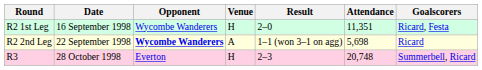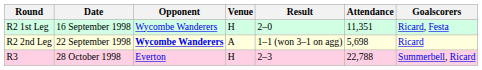 <table class="wikitable">
 <tr>
 <th>Round</th>
 <th>Date</th>
 <th>Opponent</th>
 <th>Venue</th>
 <th>Result</th>
 <th>Attendance</th>
 <th>Goalscorers</th>
 </tr>
 <tr style="background-color: #d0ffe3;">
 <td>R2 1st Leg</td>
 <td>16 September 1998</td>
 <td><a href='#'>Wycombe Wanderers</a></td>
 <td>H</td>
 <td>2–0</td>
 <td>11,351</td>
 <td><a href='#'>Ricard</a>, <a href='#'>Festa</a></td>
 </tr>
 <tr style="background-color: #ffffdd;">
 <td>R2 2nd Leg</td>
 <td>22 September 1998</td>
 <td><strong><a href='#'>Wycombe Wanderers</a></strong></td>
 <td>A</td>
 <td>1–1 (won 3–1 on agg)</td>
 <td>5,698</td>
 <td><a href='#'>Ricard</a></td>
 </tr>
 <tr style="background-color: #ffd0e3;">
 <td>R3</td>
 <td>28 October 1998</td>
 <td><a href='#'>Everton</a></td>
 <td>H</td>
 <td>2–3</td>
-<td>20,748</td>
+<td>22,788</td>
 <td><a href='#'>Summerbell</a>, <a href='#'>Ricard</a></td>
 </tr>
 </table>
